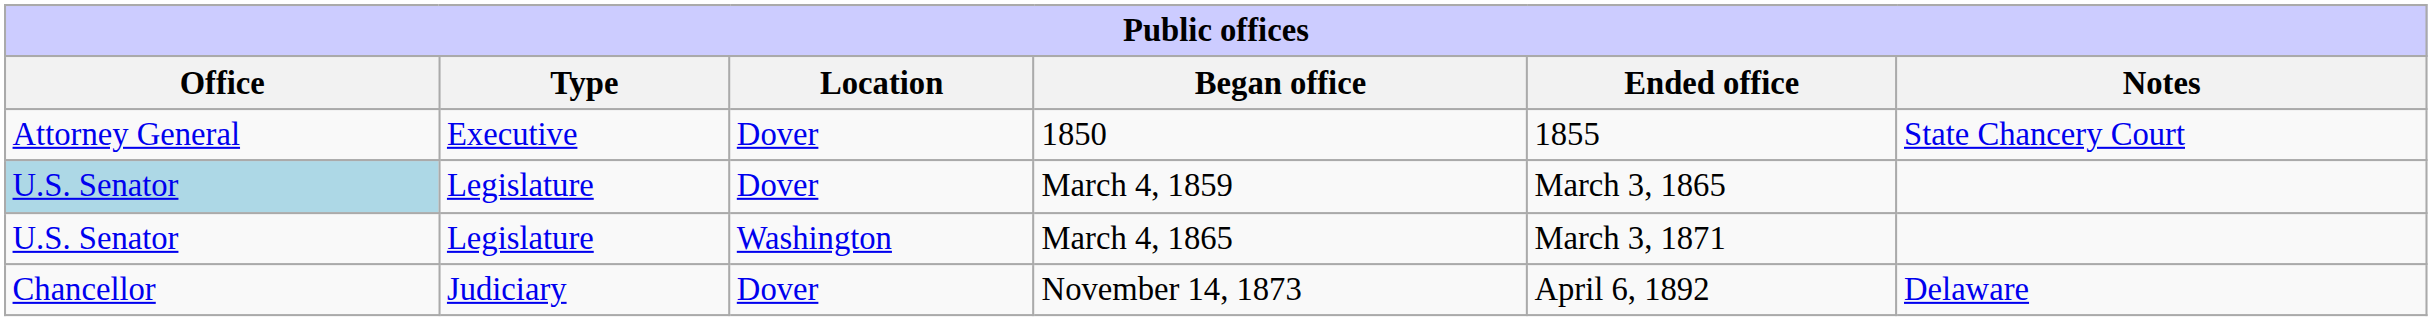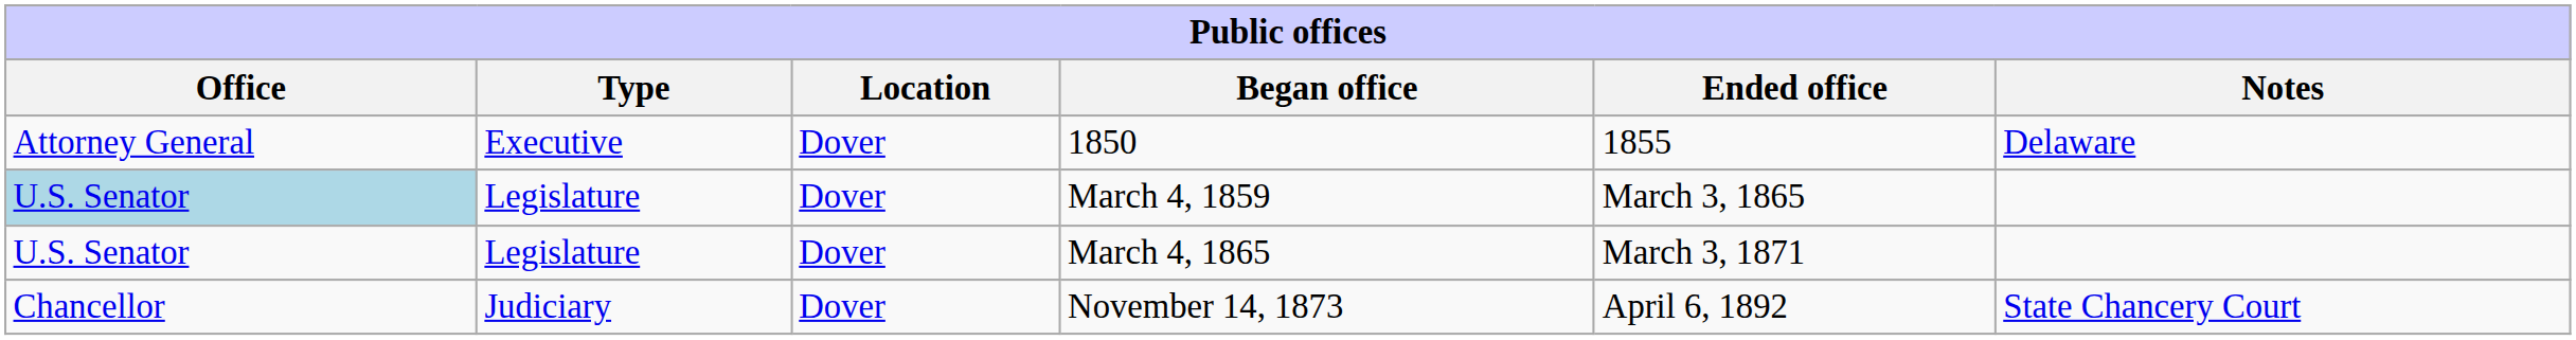 <table class=wikitable style="width: 94%" style="text-align: center;" align="center">
 <tr bgcolor=#cccccc>
 <th colspan=7 style="background: #ccccff;">Public offices</th>
 </tr>
 <tr>
 <th><strong>Office</strong></th>
 <th><strong>Type</strong></th>
 <th><strong>Location</strong></th>
 <th><strong>Began office</strong></th>
 <th><strong>Ended office</strong></th>
 <th><strong>Notes</strong></th>
 </tr>
 <tr>
 <td><a href='#'>Attorney General</a></td>
 <td><a href='#'>Executive</a></td>
 <td><a href='#'>Dover</a></td>
 <td>1850</td>
 <td>1855</td>
-<td><a href='#'>State Chancery Court</a></td>
+<td><a href='#'>Delaware</a></td>
 </tr>
 <tr>
 <td style="background: lightblue;"><a href='#'>U.S. Senator</a></td>
 <td><a href='#'>Legislature</a></td>
 <td><a href='#'>Dover</a></td>
 <td>March 4, 1859</td>
 <td>March 3, 1865</td>
 <td></td>
 </tr>
 <tr>
 <td><a href='#'>U.S. Senator</a></td>
 <td><a href='#'>Legislature</a></td>
-<td><a href='#'>Washington</a></td>
+<td><a href='#'>Dover</a></td>
 <td>March 4, 1865</td>
 <td>March 3, 1871</td>
 <td></td>
 </tr>
 <tr>
 <td><a href='#'>Chancellor</a></td>
 <td><a href='#'>Judiciary</a></td>
 <td><a href='#'>Dover</a></td>
 <td>November 14, 1873</td>
 <td>April 6, 1892</td>
-<td><a href='#'>Delaware</a></td>
+<td><a href='#'>State Chancery Court</a></td>
 </tr>
 </table>
